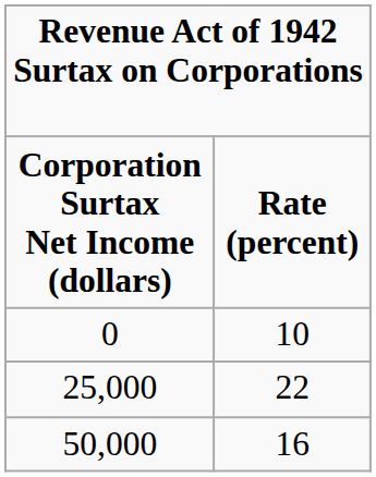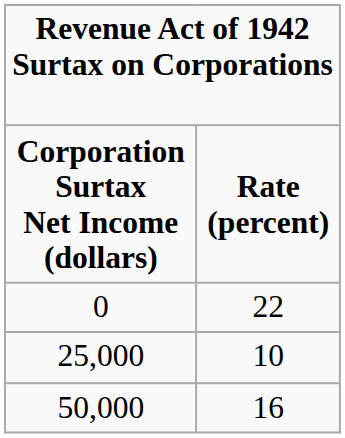 <table class="wikitable" style="text-align:center;">
 <tr>
 <td colspan="4"><strong>Revenue Act of 1942<br>Surtax on Corporations</strong><br><br> </td>
 </tr>
 <tr>
 <td><strong>Corporation<br>Surtax<br>Net Income<br>(dollars)</strong></td>
 <td><strong>Rate<br>(percent)</strong></td>
 </tr>
 <tr>
 <td>0</td>
-<td>10</td>
+<td>22</td>
 </tr>
 <tr>
 <td>25,000</td>
-<td>22</td>
+<td>10</td>
 </tr>
 <tr>
 <td>50,000</td>
 <td>16</td>
 </tr>
 </table>
